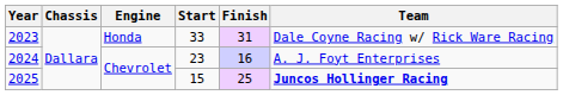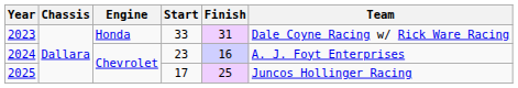 <table class="wikitable" style="font-size: 90%;">
 <tr>
 <th>Year</th>
 <th>Chassis</th>
 <th>Engine</th>
 <th>Start</th>
 <th>Finish</th>
 <th>Team</th>
 </tr>
 <tr>
 <td><a href='#'>2023</a></td>
 <td rowspan=3><a href='#'>Dallara</a></td>
 <td><a href='#'>Honda</a></td>
 <td align=center>33</td>
 <td align=center style="background:#EFCFFF;">31</td>
 <td nowrap><a href='#'>Dale Coyne Racing</a> w/ <a href='#'>Rick Ware Racing</a></td>
 </tr>
 <tr>
 <td><a href='#'>2024</a></td>
 <td rowspan=2><a href='#'>Chevrolet</a></td>
 <td align=center>23</td>
 <td align=center style="background:#cfcfff;">16</td>
 <td nowrap><a href='#'>A. J. Foyt Enterprises</a></td>
 </tr>
 <tr>
 <td><a href='#'>2025</a></td>
-<td align=center>15</td>
+<td align=center>17</td>
 <td align=center style="background:#EFCFFF;">25</td>
-<td><strong><a href='#'>Juncos Hollinger Racing</a></strong></td>
+<td><a href='#'>Juncos Hollinger Racing</a></td>
 </tr>
 </table>
